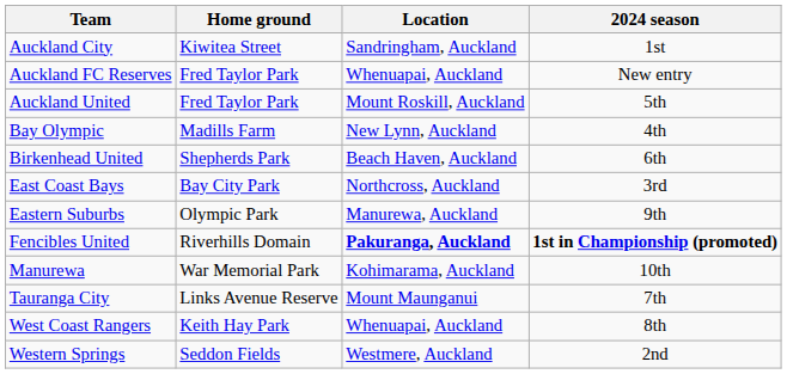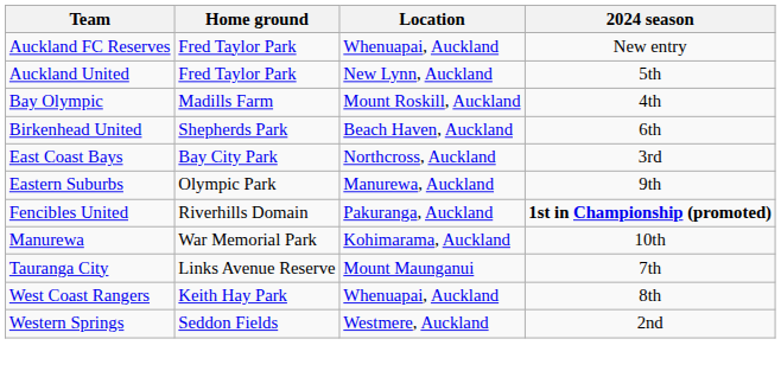 <table class="wikitable sortable">
 <tr>
 <th>Team</th>
 <th>Home ground</th>
 <th>Location</th>
 <th>2024 season</th>
-</tr>
-<tr>
-<td><a href='#'>Auckland City</a></td>
-<td><a href='#'>Kiwitea Street</a></td>
-<td><a href='#'>Sandringham</a>, <a href='#'>Auckland</a></td>
-<td align="center">1st</td>
 </tr>
 <tr>
 <td><a href='#'>Auckland FC Reserves</a></td>
 <td><a href='#'>Fred Taylor Park</a></td>
 <td><a href='#'>Whenuapai</a>, <a href='#'>Auckland</a></td>
 <td align="center">New entry</td>
 </tr>
 <tr>
 <td><a href='#'>Auckland United</a></td>
 <td><a href='#'>Fred Taylor Park</a></td>
-<td><a href='#'>Mount Roskill</a>, <a href='#'>Auckland</a></td>
+<td><a href='#'>New Lynn</a>, <a href='#'>Auckland</a></td>
 <td align="center">5th</td>
 </tr>
 <tr>
 <td><a href='#'>Bay Olympic</a></td>
 <td><a href='#'>Madills Farm</a></td>
-<td><a href='#'>New Lynn</a>, <a href='#'>Auckland</a></td>
+<td><a href='#'>Mount Roskill</a>, <a href='#'>Auckland</a></td>
 <td align="center">4th</td>
 </tr>
 <tr>
 <td><a href='#'>Birkenhead United</a></td>
 <td><a href='#'>Shepherds Park</a></td>
 <td><a href='#'>Beach Haven</a>, <a href='#'>Auckland</a></td>
 <td align="center">6th</td>
 </tr>
 <tr>
 <td><a href='#'>East Coast Bays</a></td>
 <td><a href='#'>Bay City Park</a></td>
 <td><a href='#'>Northcross</a>, <a href='#'>Auckland</a></td>
 <td align="center">3rd</td>
 </tr>
 <tr>
 <td><a href='#'>Eastern Suburbs</a></td>
 <td>Olympic Park</td>
 <td><a href='#'>Manurewa</a>, <a href='#'>Auckland</a></td>
 <td align="center">9th</td>
 </tr>
 <tr>
 <td><a href='#'>Fencibles United</a></td>
 <td>Riverhills Domain</td>
-<td><strong><a href='#'>Pakuranga</a>, <a href='#'>Auckland</a></strong></td>
+<td><a href='#'>Pakuranga</a>, <a href='#'>Auckland</a></td>
 <td align="center"><strong>1st in <a href='#'>Championship</a> (promoted)</strong></td>
 </tr>
 <tr>
 <td><a href='#'>Manurewa</a></td>
 <td>War Memorial Park</td>
 <td><a href='#'>Kohimarama</a>, <a href='#'>Auckland</a></td>
 <td align="center">10th</td>
 </tr>
 <tr>
 <td><a href='#'>Tauranga City</a></td>
 <td>Links Avenue Reserve</td>
 <td><a href='#'>Mount Maunganui</a></td>
 <td align="center">7th</td>
 </tr>
 <tr>
 <td><a href='#'>West Coast Rangers</a></td>
 <td><a href='#'>Keith Hay Park</a></td>
 <td><a href='#'>Whenuapai</a>, <a href='#'>Auckland</a></td>
 <td align="center">8th</td>
 </tr>
 <tr>
 <td><a href='#'>Western Springs</a></td>
 <td><a href='#'>Seddon Fields</a></td>
 <td><a href='#'>Westmere</a>, <a href='#'>Auckland</a></td>
 <td align="center">2nd</td>
 </tr>
 </table>
